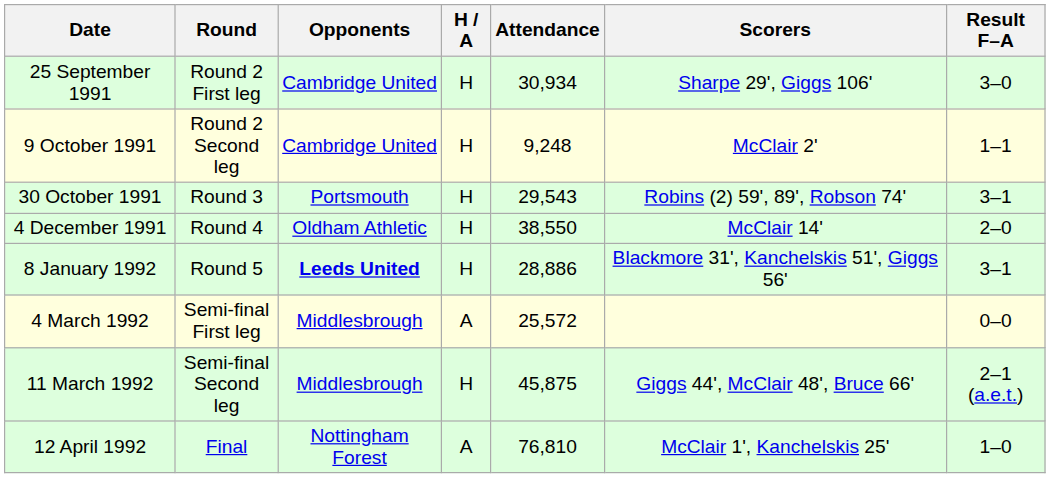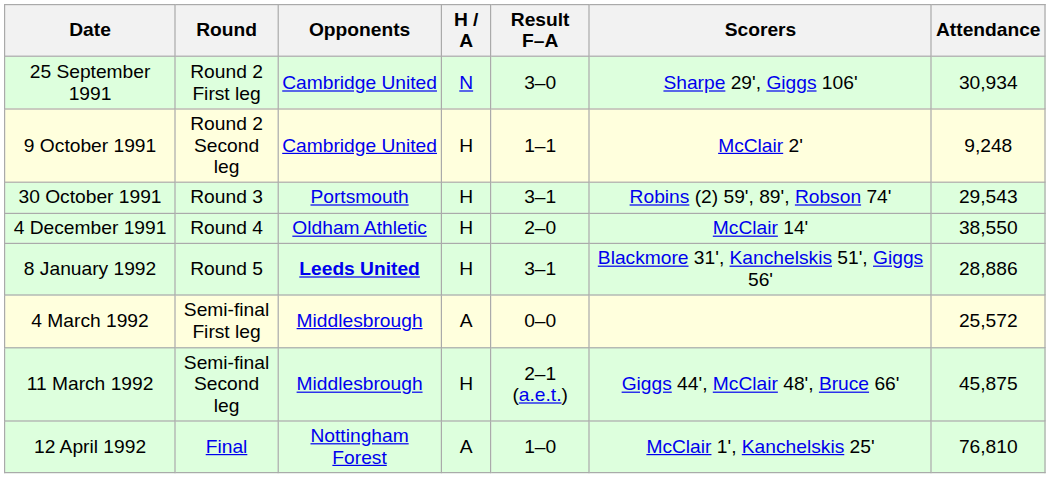 <table class="wikitable" style="text-align:center">
 <tr>
 <th>Date</th>
 <th>Round</th>
 <th>Opponents</th>
 <th>H / A</th>
+<th>Result<br>F–A</th>
+<th>Scorers</th>
 <th>Attendance</th>
-<th>Scorers</th>
-<th>Result<br>F–A</th>
 </tr>
 <tr bgcolor="#ddffdd">
 <td>25 September 1991</td>
 <td>Round 2<br>First leg</td>
 <td><a href='#'>Cambridge United</a></td>
-<td>H</td>
+<td><a href='#'>N</a></td>
+<td>3–0</td>
+<td><a href='#'>Sharpe</a> 29', <a href='#'>Giggs</a> 106'</td>
 <td>30,934</td>
-<td><a href='#'>Sharpe</a> 29', <a href='#'>Giggs</a> 106'</td>
-<td>3–0</td>
 </tr>
 <tr bgcolor="#ffffdd">
 <td>9 October 1991</td>
 <td>Round 2<br>Second leg</td>
 <td><a href='#'>Cambridge United</a></td>
 <td>H</td>
+<td>1–1</td>
+<td><a href='#'>McClair</a> 2'</td>
 <td>9,248</td>
-<td><a href='#'>McClair</a> 2'</td>
-<td>1–1</td>
 </tr>
 <tr bgcolor="#ddffdd">
 <td>30 October 1991</td>
 <td>Round 3</td>
 <td><a href='#'>Portsmouth</a></td>
 <td>H</td>
+<td>3–1</td>
+<td><a href='#'>Robins</a> (2) 59', 89', <a href='#'>Robson</a> 74'</td>
 <td>29,543</td>
-<td><a href='#'>Robins</a> (2) 59', 89', <a href='#'>Robson</a> 74'</td>
-<td>3–1</td>
 </tr>
 <tr bgcolor="#ddffdd">
 <td>4 December 1991</td>
 <td>Round 4</td>
 <td><a href='#'>Oldham Athletic</a></td>
 <td>H</td>
+<td>2–0</td>
+<td><a href='#'>McClair</a> 14'</td>
 <td>38,550</td>
-<td><a href='#'>McClair</a> 14'</td>
-<td>2–0</td>
 </tr>
 <tr bgcolor="#ddffdd">
 <td>8 January 1992</td>
 <td>Round 5</td>
 <td><strong><a href='#'>Leeds United</a></strong></td>
 <td>H</td>
+<td>3–1</td>
+<td><a href='#'>Blackmore</a> 31', <a href='#'>Kanchelskis</a> 51', <a href='#'>Giggs</a> 56'</td>
 <td>28,886</td>
-<td><a href='#'>Blackmore</a> 31', <a href='#'>Kanchelskis</a> 51', <a href='#'>Giggs</a> 56'</td>
-<td>3–1</td>
 </tr>
 <tr bgcolor="#ffffdd">
 <td>4 March 1992</td>
 <td>Semi-final<br>First leg</td>
 <td><a href='#'>Middlesbrough</a></td>
 <td>A</td>
+<td>0–0</td>
+<td></td>
 <td>25,572</td>
-<td></td>
-<td>0–0</td>
 </tr>
 <tr bgcolor="#ddffdd">
 <td>11 March 1992</td>
 <td>Semi-final<br>Second leg</td>
 <td><a href='#'>Middlesbrough</a></td>
 <td>H</td>
+<td>2–1 (<a href='#'>a.e.t.</a>)</td>
+<td><a href='#'>Giggs</a> 44', <a href='#'>McClair</a> 48', <a href='#'>Bruce</a> 66'</td>
 <td>45,875</td>
-<td><a href='#'>Giggs</a> 44', <a href='#'>McClair</a> 48', <a href='#'>Bruce</a> 66'</td>
-<td>2–1 (<a href='#'>a.e.t.</a>)</td>
 </tr>
 <tr bgcolor="#ddffdd">
 <td>12 April 1992</td>
 <td><a href='#'>Final</a></td>
 <td><a href='#'>Nottingham Forest</a></td>
 <td>A</td>
+<td>1–0</td>
+<td><a href='#'>McClair</a> 1', <a href='#'>Kanchelskis</a> 25'</td>
 <td>76,810</td>
-<td><a href='#'>McClair</a> 1', <a href='#'>Kanchelskis</a> 25'</td>
-<td>1–0</td>
 </tr>
 </table>
